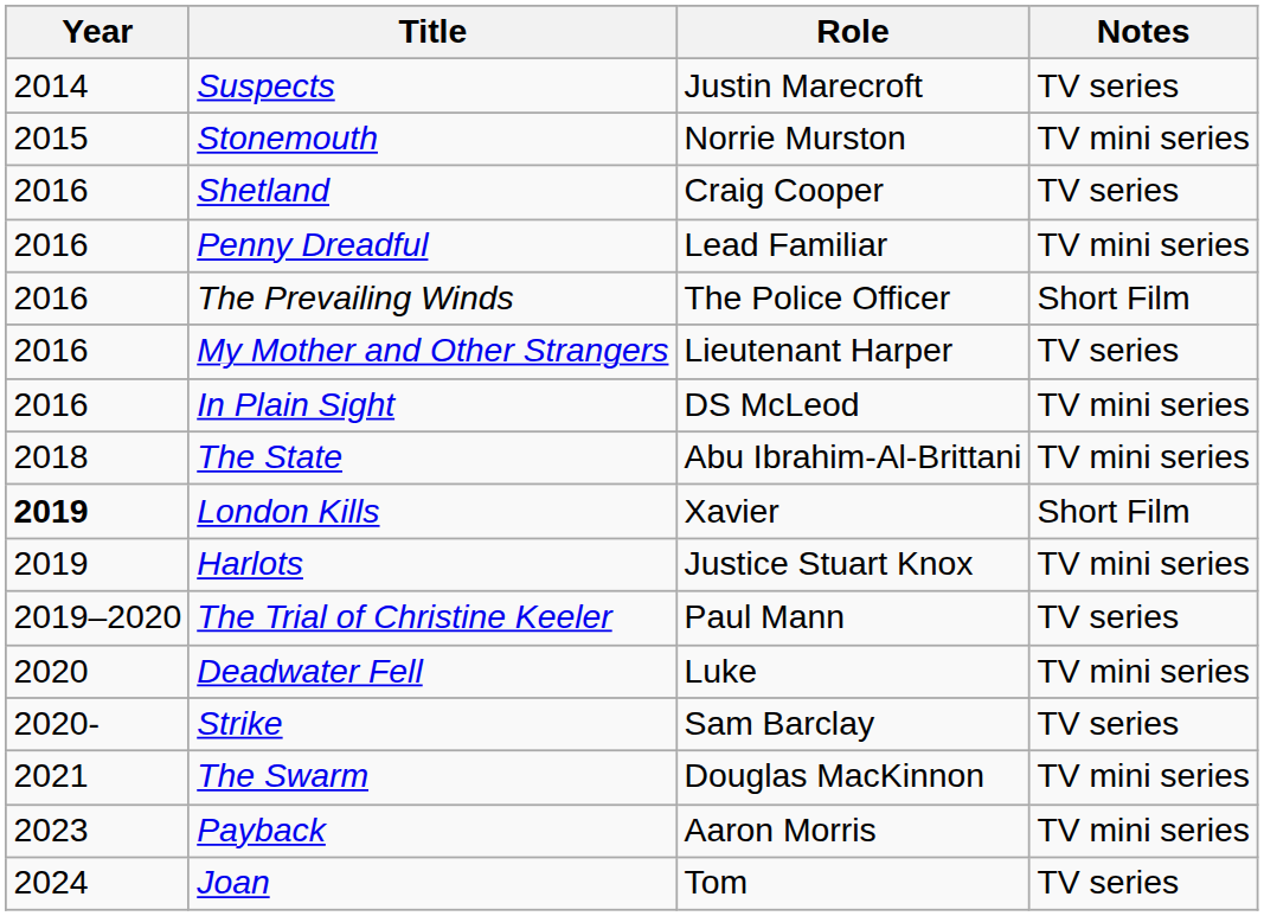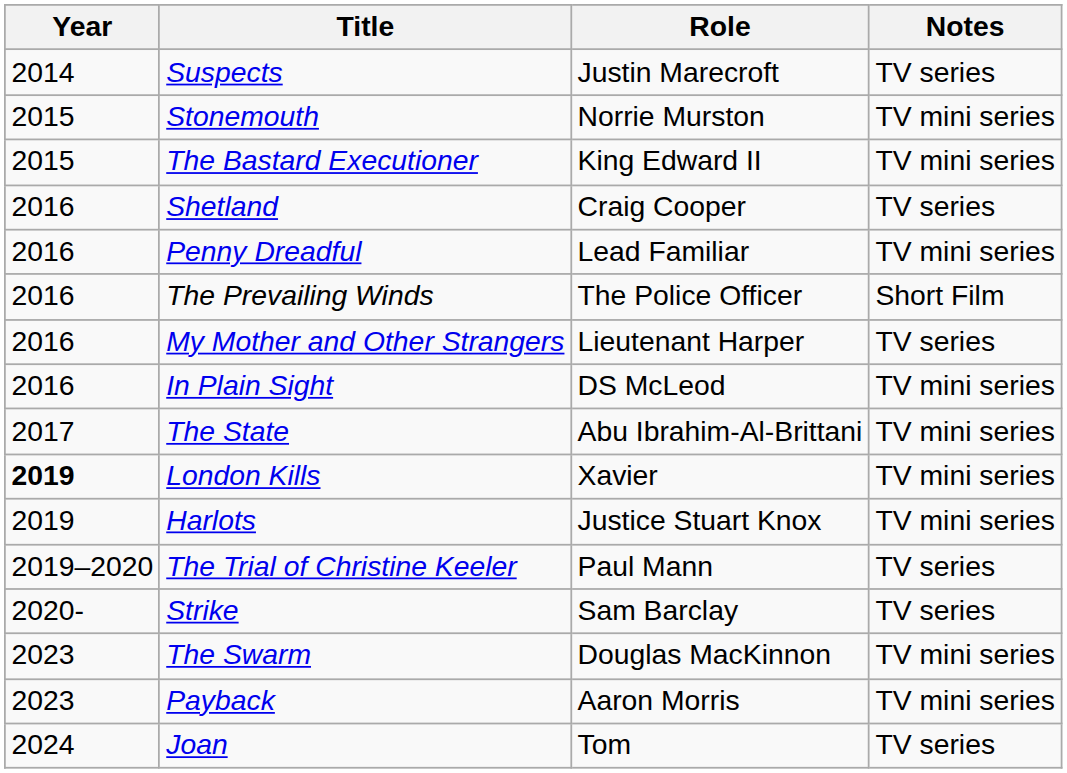 <table class="wikitable sortable">
 <tr>
 <th>Year</th>
 <th>Title</th>
 <th>Role</th>
 <th class="unsortable">Notes</th>
 </tr>
 <tr>
 <td>2014</td>
 <td><em><a href='#'>Suspects</a></em></td>
 <td>Justin Marecroft</td>
 <td>TV series</td>
 </tr>
 <tr>
 <td>2015</td>
 <td><em><a href='#'>Stonemouth</a></em></td>
 <td>Norrie Murston</td>
+<td>TV mini series</td>
+</tr>
+<tr>
+<td>2015</td>
+<td><em><a href='#'>The Bastard Executioner</a></em></td>
+<td>King Edward II</td>
 <td>TV mini series</td>
 </tr>
 <tr>
 <td>2016</td>
 <td><em><a href='#'>Shetland</a></em></td>
 <td>Craig Cooper</td>
 <td>TV series</td>
 </tr>
 <tr>
 <td>2016</td>
 <td><em><a href='#'>Penny Dreadful</a></em></td>
 <td>Lead Familiar</td>
 <td>TV mini series</td>
 </tr>
 <tr>
 <td>2016</td>
 <td><em>The Prevailing Winds</em></td>
 <td>The Police Officer</td>
 <td>Short Film</td>
 </tr>
 <tr>
 <td>2016</td>
 <td><em><a href='#'>My Mother and Other Strangers</a></em></td>
 <td>Lieutenant Harper</td>
 <td>TV series</td>
 </tr>
 <tr>
 <td>2016</td>
 <td><em><a href='#'>In Plain Sight</a></em></td>
 <td>DS McLeod</td>
 <td>TV mini series</td>
 </tr>
 <tr>
-<td>2018</td>
+<td>2017</td>
 <td><em><a href='#'>The State</a></em></td>
 <td>Abu Ibrahim-Al-Brittani</td>
 <td>TV mini series</td>
 </tr>
 <tr>
 <td><strong>2019</strong></td>
 <td><em><a href='#'>London Kills</a></em></td>
 <td>Xavier</td>
-<td>Short Film</td>
+<td>TV mini series</td>
 </tr>
 <tr>
 <td>2019</td>
 <td><em><a href='#'>Harlots</a></em></td>
 <td>Justice Stuart Knox</td>
 <td>TV mini series</td>
 </tr>
 <tr>
 <td>2019–2020</td>
 <td><em><a href='#'>The Trial of Christine Keeler</a></em></td>
 <td>Paul Mann</td>
 <td>TV series</td>
 </tr>
 <tr>
-<td>2020</td>
-<td><em><a href='#'>Deadwater Fell</a></em></td>
-<td>Luke</td>
-<td>TV mini series</td>
-</tr>
-<tr>
 <td>2020-</td>
 <td><em><a href='#'>Strike</a></em></td>
 <td>Sam Barclay</td>
 <td>TV series</td>
 </tr>
 <tr>
-<td>2021</td>
+<td>2023</td>
 <td><em><a href='#'>The Swarm</a></em></td>
 <td>Douglas MacKinnon</td>
 <td>TV mini series</td>
 </tr>
 <tr>
 <td>2023</td>
 <td><em><a href='#'>Payback</a></em></td>
 <td>Aaron Morris</td>
 <td>TV mini series</td>
 </tr>
 <tr>
 <td>2024</td>
 <td><em><a href='#'>Joan</a></em></td>
 <td>Tom</td>
 <td>TV series</td>
 </tr>
 </table>
